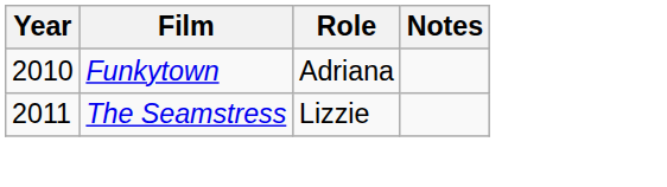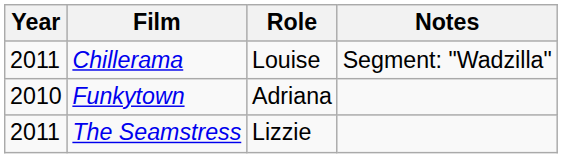 <table class="wikitable">
 <tr>
 <th>Year</th>
 <th><strong>Film</strong></th>
 <th><strong>Role</strong></th>
 <th><strong>Notes</strong></th>
+</tr>
+<tr>
+<td>2011</td>
+<td><em><a href='#'>Chillerama</a></em></td>
+<td>Louise</td>
+<td>Segment: "Wadzilla"</td>
 </tr>
 <tr>
 <td>2010</td>
 <td><a href='#'><em>Funkytown</em></a></td>
 <td>Adriana</td>
 <td></td>
 </tr>
 <tr>
 <td>2011</td>
 <td><a href='#'><em>The Seamstress</em></a></td>
 <td>Lizzie</td>
 <td></td>
 </tr>
 </table>
